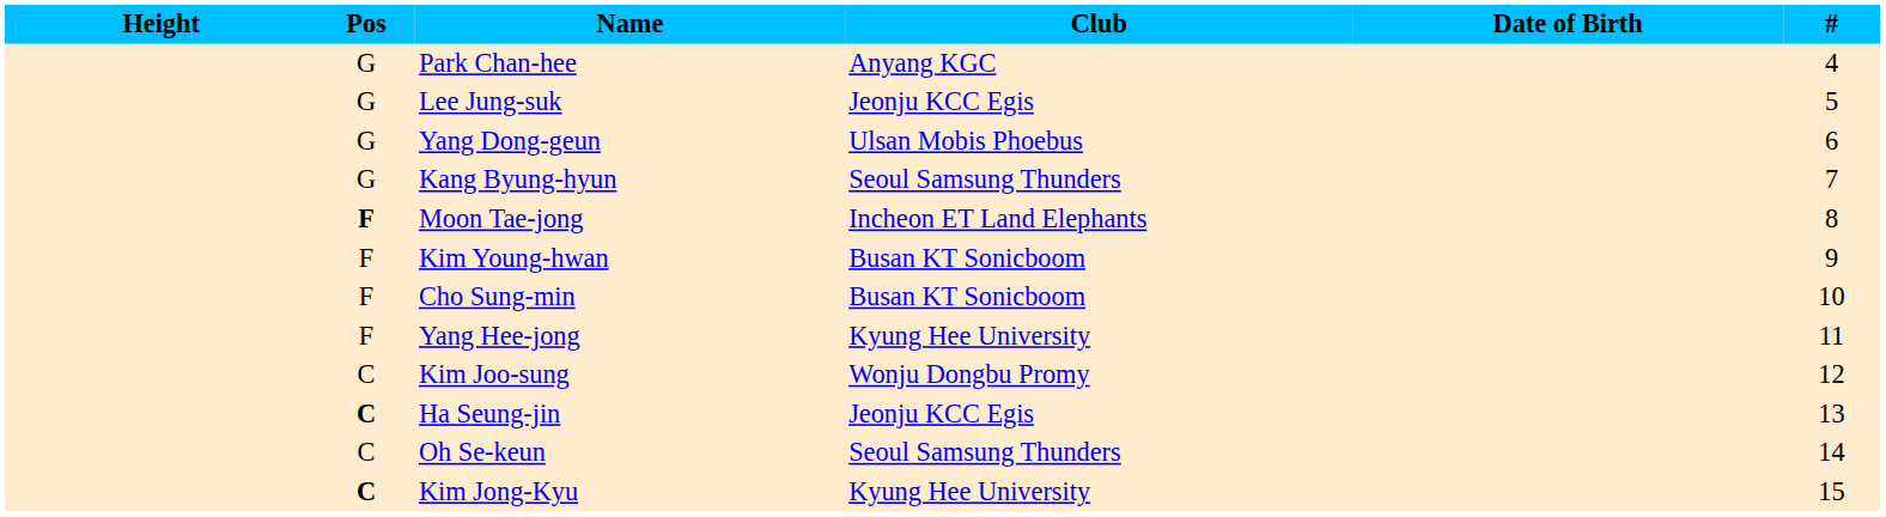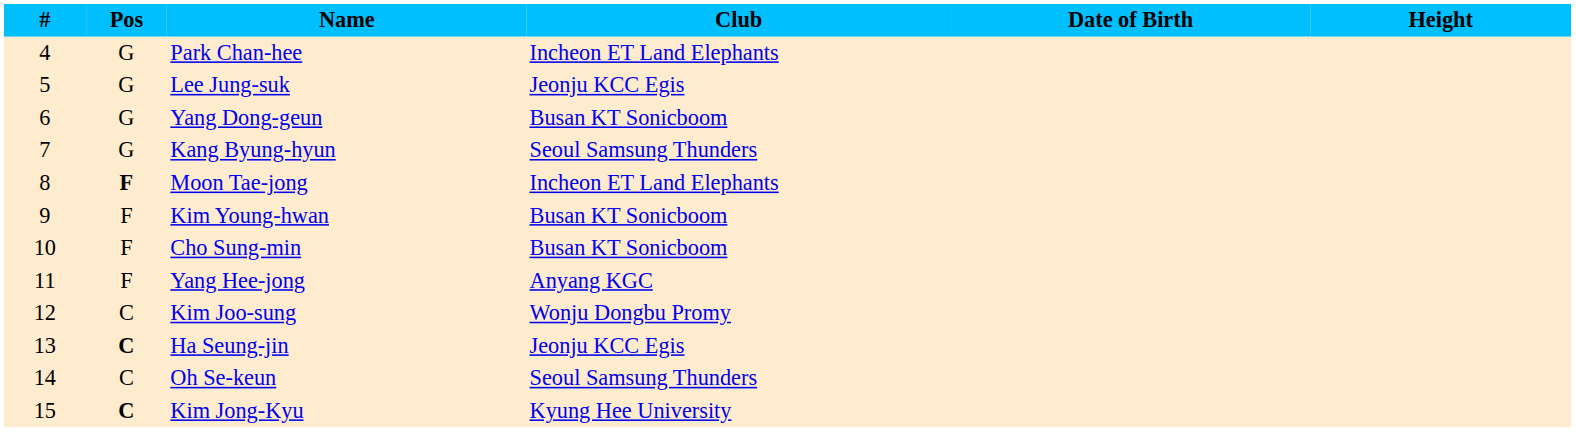 <table border=0 cellpadding=2 cellspacing=0  |- bgcolor=#FFECCE style="text-align:center; font-size:90%;" width=80%>
 <tr bgcolor=#00BFFF>
-<th width=16%>Height</th>
+<th width=5%>#</th>
 <th width=5%>Pos</th>
 <th width=22%>Name</th>
 <th width=26%>Club</th>
 <th width=22%>Date of Birth</th>
-<th width=5%>#</th>
+<th width=16%>Height</th>
 </tr>
 <tr>
-<td></td>
+<td>4</td>
 <td>G</td>
 <td align=left><a href='#'>Park Chan-hee</a></td>
-<td align=left> <a href='#'>Anyang KGC</a></td>
+<td align=left> <a href='#'>Incheon ET Land Elephants</a></td>
 <td align=left></td>
-<td>4</td>
+<td></td>
 </tr>
 <tr>
-<td></td>
+<td>5</td>
 <td>G</td>
 <td align=left><a href='#'>Lee Jung-suk</a></td>
 <td align=left> <a href='#'>Jeonju KCC Egis</a></td>
 <td align=left></td>
-<td>5</td>
+<td></td>
 </tr>
 <tr>
-<td></td>
+<td>6</td>
 <td>G</td>
 <td align=left><a href='#'>Yang Dong-geun</a></td>
-<td align=left> <a href='#'>Ulsan Mobis Phoebus</a></td>
+<td align=left> <a href='#'>Busan KT Sonicboom</a></td>
 <td align=left></td>
-<td>6</td>
+<td></td>
 </tr>
 <tr>
-<td></td>
+<td>7</td>
 <td>G</td>
 <td align=left><a href='#'>Kang Byung-hyun</a></td>
 <td align=left> <a href='#'>Seoul Samsung Thunders</a></td>
 <td align=left></td>
-<td>7</td>
+<td></td>
 </tr>
 <tr>
-<td></td>
+<td>8</td>
 <td><strong>F</strong></td>
 <td align=left><a href='#'>Moon Tae-jong</a></td>
 <td align=left> <a href='#'>Incheon ET Land Elephants</a></td>
 <td align=left></td>
-<td>8</td>
+<td></td>
 </tr>
 <tr>
-<td></td>
+<td>9</td>
 <td>F</td>
 <td align=left><a href='#'>Kim Young-hwan</a></td>
 <td align=left> <a href='#'>Busan KT Sonicboom</a></td>
 <td align=left></td>
-<td>9</td>
+<td></td>
 </tr>
 <tr>
-<td></td>
+<td>10</td>
 <td>F</td>
 <td align=left><a href='#'>Cho Sung-min</a></td>
 <td align=left> <a href='#'>Busan KT Sonicboom</a></td>
 <td align=left></td>
-<td>10</td>
+<td></td>
 </tr>
 <tr>
-<td></td>
+<td>11</td>
 <td>F</td>
 <td align=left><a href='#'>Yang Hee-jong</a></td>
-<td align=left> <a href='#'>Kyung Hee University</a></td>
+<td align=left> <a href='#'>Anyang KGC</a></td>
 <td align=left></td>
-<td>11</td>
+<td></td>
 </tr>
 <tr>
-<td></td>
+<td>12</td>
 <td>C</td>
 <td align=left><a href='#'>Kim Joo-sung</a></td>
 <td align=left> <a href='#'>Wonju Dongbu Promy</a></td>
 <td align=left></td>
-<td>12</td>
+<td></td>
 </tr>
 <tr>
-<td></td>
+<td>13</td>
 <td><strong>C</strong></td>
 <td align=left><a href='#'>Ha Seung-jin</a></td>
 <td align=left> <a href='#'>Jeonju KCC Egis</a></td>
 <td align=left></td>
-<td>13</td>
+<td></td>
 </tr>
 <tr>
-<td></td>
+<td>14</td>
 <td>C</td>
 <td align=left><a href='#'>Oh Se-keun</a></td>
 <td align=left> <a href='#'>Seoul Samsung Thunders</a></td>
 <td align=left></td>
-<td>14</td>
+<td></td>
 </tr>
 <tr>
-<td></td>
+<td>15</td>
 <td><strong>C</strong></td>
 <td align=left><a href='#'>Kim Jong-Kyu</a></td>
 <td align=left> <a href='#'>Kyung Hee University</a></td>
 <td align=left></td>
-<td>15</td>
+<td></td>
 </tr>
 </table>
